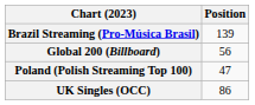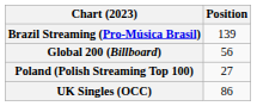 <table class="wikitable sortable plainrowheaders" style="text-align:center;">
 <tr>
 <th scope="col">Chart (2023)</th>
 <th scope="col">Position</th>
 </tr>
 <tr>
 <th scope="row">Brazil Streaming (<a href='#'>Pro-Música Brasil</a>)</th>
 <td>139</td>
 </tr>
 <tr>
 <th scope="row">Global 200 (<em>Billboard</em>)</th>
 <td>56</td>
 </tr>
 <tr>
 <th scope="row">Poland (Polish Streaming Top 100)</th>
-<td>47</td>
+<td>27</td>
 </tr>
 <tr>
 <th scope="row">UK Singles (OCC)</th>
 <td>86</td>
 </tr>
 </table>
